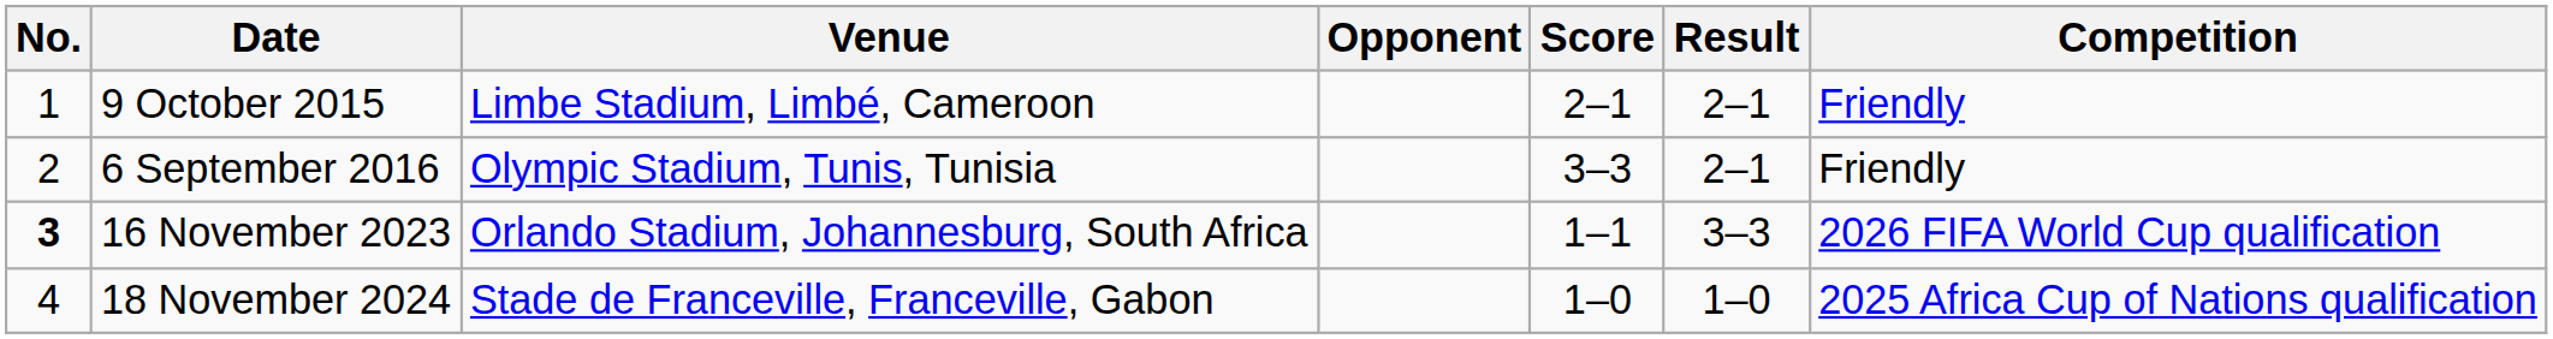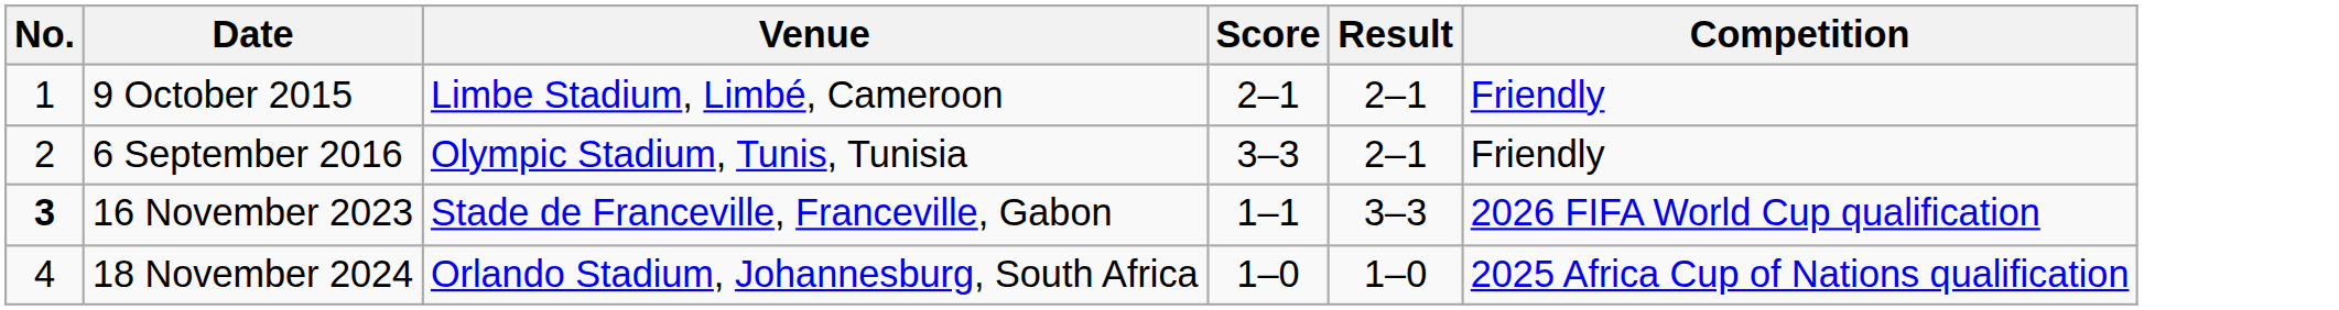 <table class="wikitable sortable">
 <tr>
 <th scope="col">No.</th>
 <th scope="col">Date</th>
 <th scope="col">Venue</th>
-<th scope="col">Opponent</th>
 <th scope="col">Score</th>
 <th scope="col">Result</th>
 <th scope="col">Competition</th>
 </tr>
 <tr>
 <td style="text-align:center">1</td>
 <td>9 October 2015</td>
 <td><a href='#'>Limbe Stadium</a>, <a href='#'>Limbé</a>, Cameroon</td>
-<td></td>
 <td style="text-align:center">2–1</td>
 <td style="text-align:center">2–1</td>
 <td><a href='#'>Friendly</a></td>
 </tr>
 <tr>
 <td style="text-align:center">2</td>
 <td>6 September 2016</td>
 <td><a href='#'>Olympic Stadium</a>, <a href='#'>Tunis</a>, Tunisia</td>
-<td></td>
 <td style="text-align:center">3–3</td>
 <td style="text-align:center">2–1</td>
 <td>Friendly</td>
 </tr>
 <tr>
 <td style="text-align:center"><strong>3</strong></td>
 <td>16 November 2023</td>
-<td><a href='#'>Orlando Stadium</a>, <a href='#'>Johannesburg</a>, South Africa</td>
-<td></td>
+<td><a href='#'>Stade de Franceville</a>, <a href='#'>Franceville</a>, Gabon</td>
 <td style="text-align:center">1–1</td>
 <td style="text-align:center">3–3</td>
 <td><a href='#'>2026 FIFA World Cup qualification</a></td>
 </tr>
 <tr>
 <td style="text-align:center">4</td>
 <td>18 November 2024</td>
-<td><a href='#'>Stade de Franceville</a>, <a href='#'>Franceville</a>, Gabon</td>
-<td></td>
+<td><a href='#'>Orlando Stadium</a>, <a href='#'>Johannesburg</a>, South Africa</td>
 <td style="text-align:center">1–0</td>
 <td style="text-align:center">1–0</td>
 <td><a href='#'>2025 Africa Cup of Nations qualification</a></td>
 </tr>
 </table>
